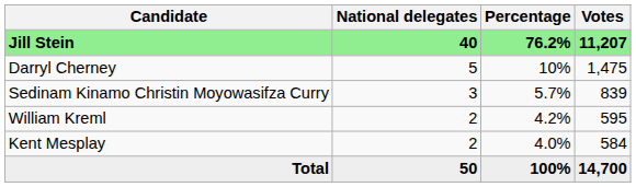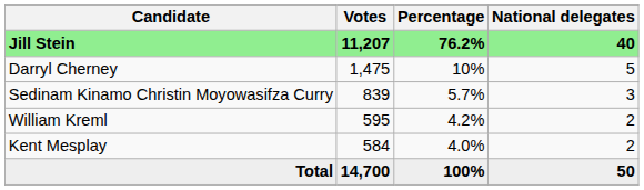 <table class="wikitable" style="text-align:right;">
 <tr>
 <th>Candidate</th>
+<th>Votes</th>
+<th>Percentage</th>
 <th>National delegates</th>
-<th>Percentage</th>
-<th>Votes</th>
 </tr>
 <tr style="background:lightgreen;">
 <td style="text-align:left;"><strong>Jill Stein</strong></td>
+<td><strong>11,207</strong></td>
+<td><strong>76.2%</strong></td>
 <td><strong>40</strong></td>
-<td><strong>76.2%</strong></td>
-<td><strong>11,207</strong></td>
 </tr>
 <tr>
 <td style="text-align:left;">Darryl Cherney</td>
+<td>1,475</td>
+<td>10%</td>
 <td>5</td>
-<td>10%</td>
-<td>1,475</td>
 </tr>
 <tr>
 <td style="text-align:left;">Sedinam Kinamo Christin Moyowasifza Curry</td>
+<td>839</td>
+<td>5.7%</td>
 <td>3</td>
-<td>5.7%</td>
-<td>839</td>
 </tr>
 <tr>
 <td style="text-align:left;">William Kreml</td>
+<td>595</td>
+<td>4.2%</td>
 <td>2</td>
-<td>4.2%</td>
-<td>595</td>
 </tr>
 <tr>
 <td style="text-align:left;">Kent Mesplay</td>
+<td>584</td>
+<td>4.0%</td>
 <td>2</td>
-<td>4.0%</td>
-<td>584</td>
 </tr>
 <tr style="background:#eee;">
 <td style="margin-right:0.50px"><strong>Total</strong></td>
+<td style="margin-right:0.50px"><strong>14,700</strong></td>
+<td style="margin-right:0.50px"><strong>100%</strong></td>
 <td style="margin-right:0.50px"><strong>50</strong></td>
-<td style="margin-right:0.50px"><strong>100%</strong></td>
-<td style="margin-right:0.50px"><strong>14,700</strong></td>
 </tr>
 </table>
